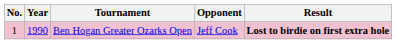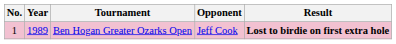 <table class="wikitable" style="font-size:95%;">
 <tr>
 <th>No.</th>
 <th>Year</th>
 <th>Tournament</th>
 <th>Opponent</th>
 <th>Result</th>
 </tr>
 <tr style="background:#F2C1D1;">
 <td align=center>1</td>
-<td><a href='#'>1990</a></td>
+<td><a href='#'>1989</a></td>
 <td><a href='#'>Ben Hogan Greater Ozarks Open</a></td>
 <td> <a href='#'>Jeff Cook</a></td>
 <td><strong>Lost to birdie on first extra hole</strong></td>
 </tr>
 </table>
